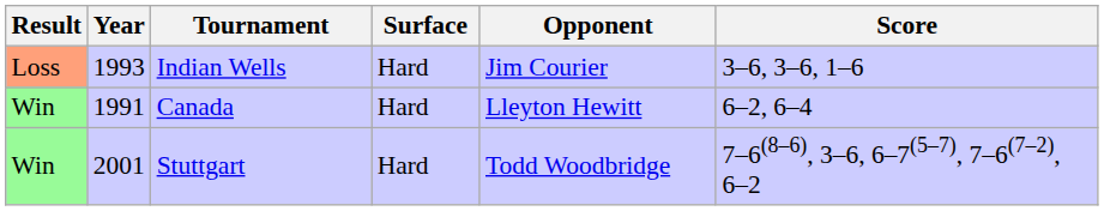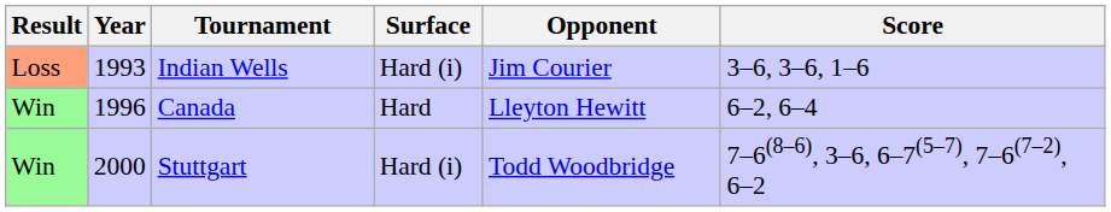 <table class="sortable wikitable">
 <tr>
 <th style="width:40px">Result</th>
 <th style="width:30px">Year</th>
 <th style="width:130px">Tournament</th>
 <th style="width:60px">Surface</th>
 <th style="width:140px">Opponent</th>
 <th style="width:230px" class="unsortable">Score</th>
 </tr>
 <tr bgcolor=ccccff>
 <td style="background:#ffa07a;">Loss</td>
 <td>1993</td>
 <td><a href='#'>Indian Wells</a></td>
-<td>Hard</td>
+<td>Hard (i)</td>
 <td> <a href='#'>Jim Courier</a></td>
 <td>3–6, 3–6, 1–6</td>
 </tr>
 <tr bgcolor=ccccff>
 <td style="background:#98fb98;">Win</td>
-<td>1991</td>
+<td>1996</td>
 <td><a href='#'>Canada</a></td>
 <td>Hard</td>
 <td> <a href='#'>Lleyton Hewitt</a></td>
 <td>6–2, 6–4</td>
 </tr>
 <tr bgcolor=ccccff>
 <td style="background:#98fb98;">Win</td>
-<td>2001</td>
+<td>2000</td>
 <td><a href='#'>Stuttgart</a></td>
-<td>Hard</td>
+<td>Hard (i)</td>
 <td> <a href='#'>Todd Woodbridge</a></td>
 <td>7–6<sup>(8–6)</sup>, 3–6, 6–7<sup>(5–7)</sup>, 7–6<sup>(7–2)</sup>, 6–2</td>
 </tr>
 </table>
